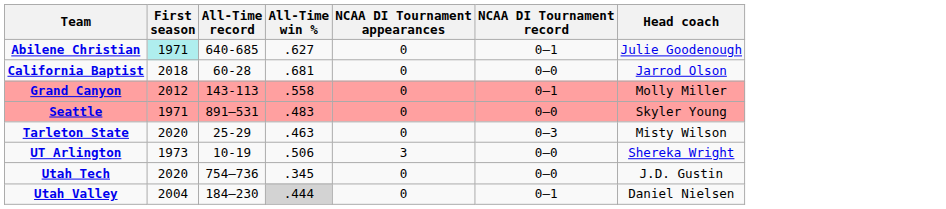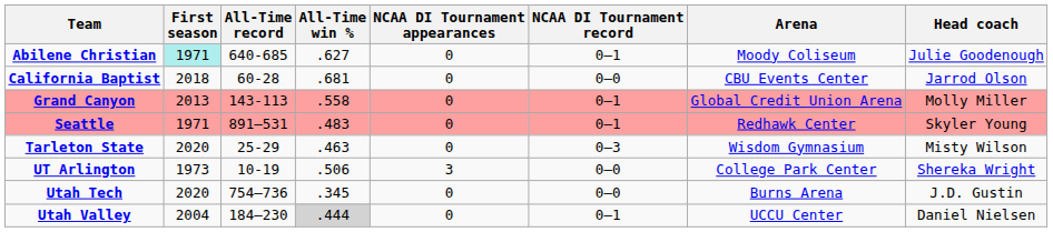 <table class="wikitable sortable" style="text-align: center">
 <tr>
 <th>Team</th>
 <th>First<br>season</th>
 <th>All-Time<br>record</th>
 <th>All-Time<br>win %</th>
 <th>NCAA DI Tournament<br>appearances</th>
 <th>NCAA DI Tournament<br>record</th>
+<th>Arena</th>
 <th>Head coach</th>
 </tr>
 <tr>
 <td><strong><a href='#'>Abilene Christian</a></strong></td>
 <td style="background: paleturquoise;">1971</td>
 <td>640-685</td>
 <td>.627</td>
 <td>0</td>
 <td>0–1</td>
+<td><a href='#'>Moody Coliseum</a></td>
 <td><a href='#'>Julie Goodenough</a></td>
 </tr>
 <tr>
 <td><strong><a href='#'>California Baptist</a></strong></td>
 <td>2018</td>
 <td>60-28</td>
 <td>.681</td>
 <td>0</td>
 <td>0–0</td>
+<td><a href='#'>CBU Events Center</a></td>
 <td><a href='#'>Jarrod Olson</a></td>
 </tr>
 <tr bgcolor=#ffa0a0>
 <td><strong><a href='#'>Grand Canyon</a></strong></td>
-<td>2012</td>
+<td>2013</td>
 <td>143-113</td>
 <td>.558</td>
 <td>0</td>
 <td>0–1</td>
+<td><a href='#'>Global Credit Union Arena</a></td>
 <td>Molly Miller</td>
 </tr>
 <tr bgcolor=#ffa0a0>
 <td><strong><a href='#'>Seattle</a></strong></td>
 <td>1971</td>
 <td>891–531</td>
 <td>.483</td>
 <td>0</td>
-<td>0–0</td>
+<td>0–1</td>
+<td><a href='#'>Redhawk Center</a></td>
 <td>Skyler Young</td>
 </tr>
 <tr>
 <td><strong><a href='#'>Tarleton State</a></strong></td>
 <td>2020</td>
 <td>25-29</td>
 <td>.463</td>
 <td>0</td>
 <td>0–3</td>
+<td><a href='#'>Wisdom Gymnasium</a></td>
 <td>Misty Wilson</td>
 </tr>
 <tr>
 <td><strong><a href='#'>UT Arlington</a></strong></td>
 <td>1973</td>
 <td>10-19</td>
 <td>.506</td>
 <td>3</td>
 <td>0–0</td>
+<td><a href='#'>College Park Center</a></td>
 <td><a href='#'>Shereka Wright</a></td>
 </tr>
 <tr>
 <td><strong><a href='#'>Utah Tech</a></strong></td>
 <td>2020</td>
 <td>754–736</td>
 <td>.345</td>
 <td>0</td>
 <td>0–0</td>
+<td><a href='#'>Burns Arena</a></td>
 <td>J.D. Gustin</td>
 </tr>
 <tr>
 <td><strong><a href='#'>Utah Valley</a></strong></td>
 <td>2004</td>
 <td>184–230</td>
 <td style="background: lightgrey;">.444</td>
 <td>0</td>
 <td>0–1</td>
+<td><a href='#'>UCCU Center</a></td>
 <td>Daniel Nielsen</td>
 </tr>
 </table>
